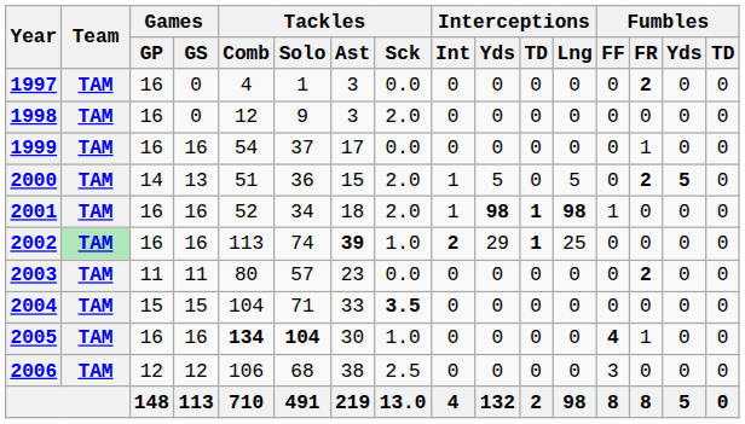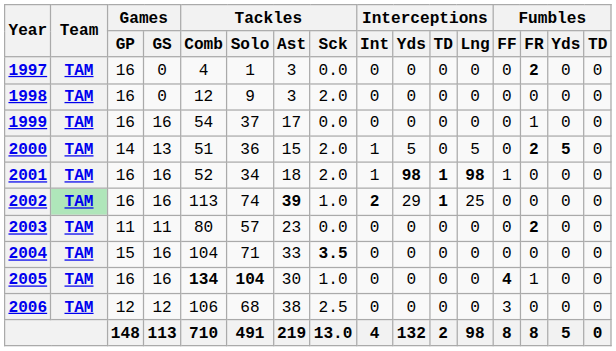 <table class="wikitable" style="text-align:center">
 <tr>
 <th rowspan="2">Year</th>
 <th rowspan="2">Team</th>
 <th colspan="2">Games</th>
 <th colspan="4">Tackles</th>
 <th colspan="4">Interceptions</th>
 <th colspan="4">Fumbles</th>
 </tr>
 <tr>
 <th>GP</th>
 <th>GS</th>
 <th>Comb</th>
 <th>Solo</th>
 <th>Ast</th>
 <th>Sck</th>
 <th>Int</th>
 <th>Yds</th>
 <th>TD</th>
 <th>Lng</th>
 <th>FF</th>
 <th>FR</th>
 <th>Yds</th>
 <th>TD</th>
 </tr>
 <tr>
 <th><a href='#'>1997</a></th>
 <th><a href='#'>TAM</a></th>
 <td>16</td>
 <td>0</td>
 <td>4</td>
 <td>1</td>
 <td>3</td>
 <td>0.0</td>
 <td>0</td>
 <td>0</td>
 <td>0</td>
 <td>0</td>
 <td>0</td>
 <td><strong>2</strong></td>
 <td>0</td>
 <td>0</td>
 </tr>
 <tr>
 <th><a href='#'>1998</a></th>
 <th><a href='#'>TAM</a></th>
 <td>16</td>
 <td>0</td>
 <td>12</td>
 <td>9</td>
 <td>3</td>
 <td>2.0</td>
 <td>0</td>
 <td>0</td>
 <td>0</td>
 <td>0</td>
 <td>0</td>
 <td>0</td>
 <td>0</td>
 <td>0</td>
 </tr>
 <tr>
 <th><a href='#'>1999</a></th>
 <th><a href='#'>TAM</a></th>
 <td>16</td>
 <td>16</td>
 <td>54</td>
 <td>37</td>
 <td>17</td>
 <td>0.0</td>
 <td>0</td>
 <td>0</td>
 <td>0</td>
 <td>0</td>
 <td>0</td>
 <td>1</td>
 <td>0</td>
 <td>0</td>
 </tr>
 <tr>
 <th><a href='#'>2000</a></th>
 <th><a href='#'>TAM</a></th>
 <td>14</td>
 <td>13</td>
 <td>51</td>
 <td>36</td>
 <td>15</td>
 <td>2.0</td>
 <td>1</td>
 <td>5</td>
 <td>0</td>
 <td>5</td>
 <td>0</td>
 <td><strong>2</strong></td>
 <td><strong>5</strong></td>
 <td>0</td>
 </tr>
 <tr>
 <th><a href='#'>2001</a></th>
 <th><a href='#'>TAM</a></th>
 <td>16</td>
 <td>16</td>
 <td>52</td>
 <td>34</td>
 <td>18</td>
 <td>2.0</td>
 <td>1</td>
 <td><strong>98</strong></td>
 <td><strong>1</strong></td>
 <td><strong>98</strong></td>
 <td>1</td>
 <td>0</td>
 <td>0</td>
 <td>0</td>
 </tr>
 <tr>
 <th><a href='#'>2002</a></th>
 <th style="background:#afe6ba; width:3em;"><a href='#'>TAM</a></th>
 <td>16</td>
 <td>16</td>
 <td>113</td>
 <td>74</td>
 <td><strong>39</strong></td>
 <td>1.0</td>
 <td><strong>2</strong></td>
 <td>29</td>
 <td><strong>1</strong></td>
 <td>25</td>
 <td>0</td>
 <td>0</td>
 <td>0</td>
 <td>0</td>
 </tr>
 <tr>
 <th><a href='#'>2003</a></th>
 <th><a href='#'>TAM</a></th>
 <td>11</td>
 <td>11</td>
 <td>80</td>
 <td>57</td>
 <td>23</td>
 <td>0.0</td>
 <td>0</td>
 <td>0</td>
 <td>0</td>
 <td>0</td>
 <td>0</td>
 <td><strong>2</strong></td>
 <td>0</td>
 <td>0</td>
 </tr>
 <tr>
 <th><a href='#'>2004</a></th>
 <th><a href='#'>TAM</a></th>
 <td>15</td>
-<td>15</td>
+<td>16</td>
 <td>104</td>
 <td>71</td>
 <td>33</td>
 <td><strong>3.5</strong></td>
 <td>0</td>
 <td>0</td>
 <td>0</td>
 <td>0</td>
 <td>0</td>
 <td>0</td>
 <td>0</td>
 <td>0</td>
 </tr>
 <tr>
 <th><a href='#'>2005</a></th>
 <th><a href='#'>TAM</a></th>
 <td>16</td>
 <td>16</td>
 <td><strong>134</strong></td>
 <td><strong>104</strong></td>
 <td>30</td>
 <td>1.0</td>
 <td>0</td>
 <td>0</td>
 <td>0</td>
 <td>0</td>
 <td><strong>4</strong></td>
 <td>1</td>
 <td>0</td>
 <td>0</td>
 </tr>
 <tr>
 <th><a href='#'>2006</a></th>
 <th><a href='#'>TAM</a></th>
 <td>12</td>
 <td>12</td>
 <td>106</td>
 <td>68</td>
 <td>38</td>
 <td>2.5</td>
 <td>0</td>
 <td>0</td>
 <td>0</td>
 <td>0</td>
 <td>3</td>
 <td>0</td>
 <td>0</td>
 <td>0</td>
 </tr>
 <tr>
 <th colspan="2"></th>
 <th>148</th>
 <th>113</th>
 <th>710</th>
 <th>491</th>
 <th>219</th>
 <th>13.0</th>
 <th>4</th>
 <th>132</th>
 <th>2</th>
 <th>98</th>
 <th>8</th>
 <th>8</th>
 <th>5</th>
 <th>0</th>
 </tr>
 </table>
